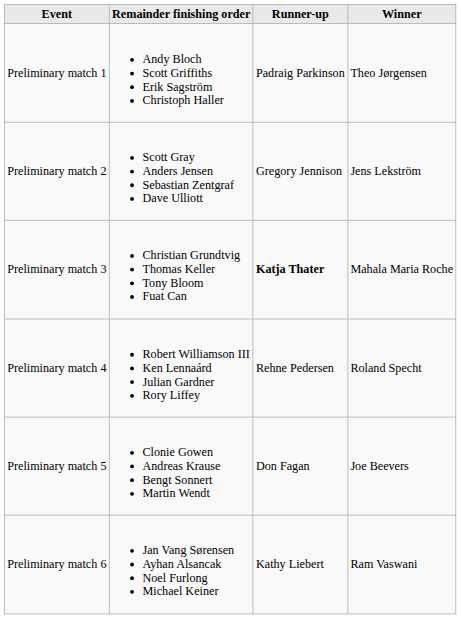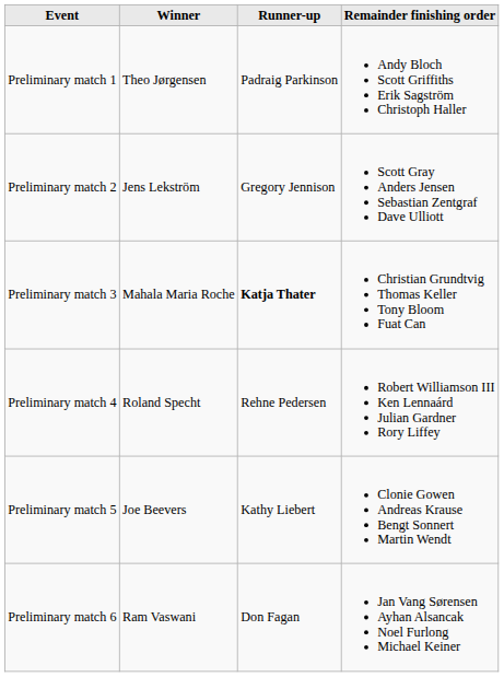 <table class="wikitable">
 <tr>
 <th style="background: #E9E9E9;">Event</th>
+<th style="background: #E9E9E9;">Winner</th>
+<th style="background: #E9E9E9;">Runner-up</th>
 <th style="background: #E9E9E9;">Remainder finishing order</th>
-<th style="background: #E9E9E9;">Runner-up</th>
-<th style="background: #E9E9E9;">Winner</th>
 </tr>
 <tr>
 <td>Preliminary match 1</td>
+<td> Theo Jørgensen</td>
+<td> Padraig Parkinson</td>
 <td><br><ul><li> Andy Bloch</li><li> Scott Griffiths</li><li> Erik Sagström</li><li> Christoph Haller</li></ul></td>
-<td> Padraig Parkinson</td>
-<td> Theo Jørgensen</td>
 </tr>
 <tr>
 <td>Preliminary match 2</td>
+<td> Jens Lekström</td>
+<td> Gregory Jennison</td>
 <td><br><ul><li> Scott Gray</li><li> Anders Jensen</li><li> Sebastian Zentgraf</li><li> Dave Ulliott</li></ul></td>
-<td> Gregory Jennison</td>
-<td> Jens Lekström</td>
 </tr>
 <tr>
 <td>Preliminary match 3</td>
+<td> Mahala Maria Roche</td>
+<td><strong> Katja Thater</strong></td>
 <td><br><ul><li> Christian Grundtvig</li><li> Thomas Keller</li><li> Tony Bloom</li><li> Fuat Can</li></ul></td>
-<td><strong> Katja Thater</strong></td>
-<td> Mahala Maria Roche</td>
 </tr>
 <tr>
 <td>Preliminary match 4</td>
+<td> Roland Specht</td>
+<td> Rehne Pedersen</td>
 <td><br><ul><li> Robert Williamson III</li><li> Ken Lennaárd</li><li> Julian Gardner</li><li> Rory Liffey</li></ul></td>
-<td> Rehne Pedersen</td>
-<td> Roland Specht</td>
 </tr>
 <tr>
 <td>Preliminary match 5</td>
+<td> Joe Beevers</td>
+<td> Kathy Liebert</td>
 <td><br><ul><li> Clonie Gowen</li><li> Andreas Krause</li><li> Bengt Sonnert</li><li> Martin Wendt</li></ul></td>
-<td> Don Fagan</td>
-<td> Joe Beevers</td>
 </tr>
 <tr>
 <td>Preliminary match 6</td>
+<td> Ram Vaswani</td>
+<td> Don Fagan</td>
 <td><br><ul><li> Jan Vang Sørensen</li><li> Ayhan Alsancak</li><li> Noel Furlong</li><li> Michael Keiner</li></ul></td>
-<td> Kathy Liebert</td>
-<td> Ram Vaswani</td>
 </tr>
 </table>
